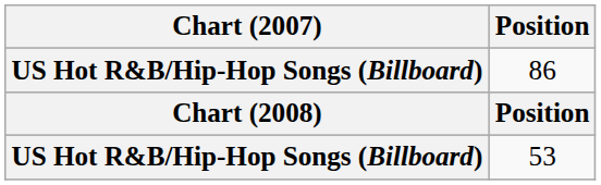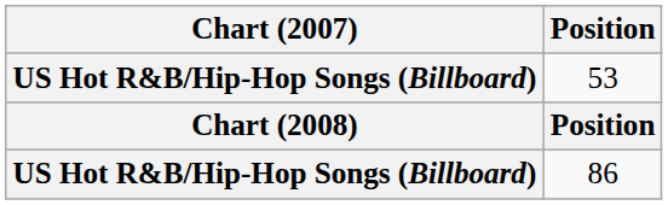 <table class="wikitable plainrowheaders" style="text-align:center">
 <tr>
 <th scope="col">Chart (2007)</th>
 <th scope="col">Position</th>
 </tr>
 <tr>
 <th scope="row">US Hot R&B/Hip-Hop Songs (<em>Billboard</em>)</th>
-<td>86</td>
+<td>53</td>
 </tr>
 <tr>
 <th scope="col">Chart (2008)</th>
 <th scope="col">Position</th>
 </tr>
 <tr>
 <th scope="row">US Hot R&B/Hip-Hop Songs (<em>Billboard</em>)</th>
-<td>53</td>
+<td>86</td>
 </tr>
 </table>
